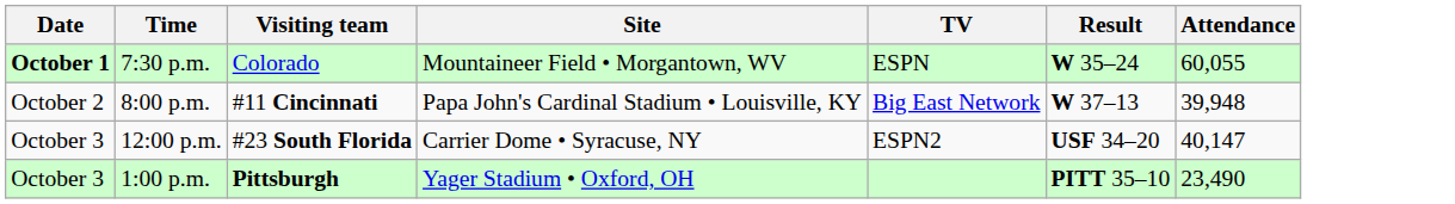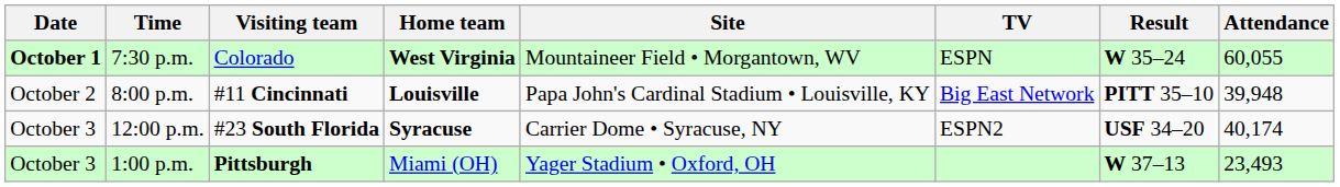 <table class="wikitable" style="font-size:95%;">
 <tr>
 <th>Date</th>
 <th>Time</th>
 <th>Visiting team</th>
+<th>Home team</th>
 <th>Site</th>
 <th>TV</th>
 <th>Result</th>
 <th>Attendance</th>
 </tr>
 <tr bgcolor=#ccffcc>
 <td><strong>October 1</strong></td>
 <td>7:30 p.m.</td>
 <td><a href='#'>Colorado</a></td>
+<td><strong>West Virginia</strong></td>
 <td>Mountaineer Field • Morgantown, WV</td>
 <td>ESPN</td>
 <td><strong>W</strong> 35–24</td>
 <td>60,055</td>
 </tr>
 <tr bgcolor=>
 <td>October 2</td>
 <td>8:00 p.m.</td>
 <td>#11 <strong>Cincinnati</strong></td>
+<td><strong>Louisville</strong></td>
 <td>Papa John's Cardinal Stadium • Louisville, KY</td>
 <td><a href='#'>Big East Network</a></td>
-<td><strong>W</strong> 37–13</td>
+<td><strong>PITT</strong> 35–10</td>
 <td>39,948</td>
 </tr>
 <tr bgcolor=>
 <td>October 3</td>
 <td>12:00 p.m.</td>
 <td>#23 <strong>South Florida</strong></td>
+<td><strong>Syracuse</strong></td>
 <td>Carrier Dome • Syracuse, NY</td>
 <td>ESPN2</td>
 <td><strong>USF</strong> 34–20</td>
-<td>40,147</td>
+<td>40,174</td>
 </tr>
 <tr bgcolor=#ccffcc>
 <td>October 3</td>
 <td>1:00 p.m.</td>
 <td><strong>Pittsburgh</strong></td>
+<td><a href='#'>Miami (OH)</a></td>
 <td><a href='#'>Yager Stadium</a> • <a href='#'>Oxford, OH</a></td>
 <td></td>
-<td><strong>PITT</strong> 35–10</td>
-<td>23,490</td>
+<td><strong>W</strong> 37–13</td>
+<td>23,493</td>
 </tr>
 </table>
